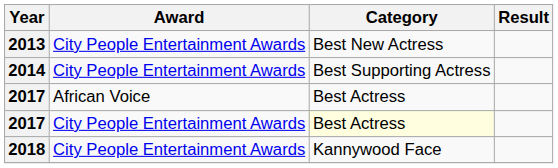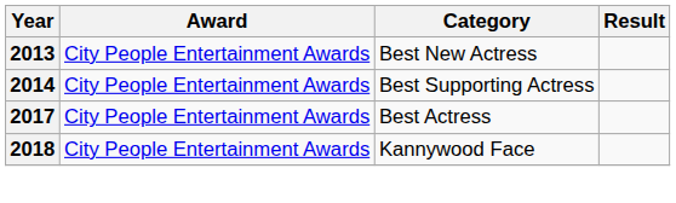 <table class="wikitable sortable">
 <tr>
 <th>Year</th>
 <th>Award</th>
 <th>Category</th>
 <th>Result</th>
 </tr>
 <tr>
 <th>2013</th>
 <td><a href='#'>City People Entertainment Awards</a></td>
 <td>Best New Actress</td>
 <td></td>
 </tr>
 <tr>
 <th>2014</th>
 <td><a href='#'>City People Entertainment Awards</a></td>
 <td>Best Supporting Actress</td>
 <td></td>
 </tr>
 <tr>
 <th>2017</th>
-<td>African Voice</td>
+<td><a href='#'>City People Entertainment Awards</a></td>
 <td>Best Actress</td>
-<td></td>
-</tr>
-<tr>
-<th>2017</th>
-<td><a href='#'>City People Entertainment Awards</a></td>
-<td style="background: lightyellow;">Best Actress</td>
 <td></td>
 </tr>
 <tr>
 <th>2018</th>
 <td><a href='#'>City People Entertainment Awards</a></td>
 <td>Kannywood Face</td>
 <td></td>
 </tr>
 <tr>
 </tr>
 </table>
